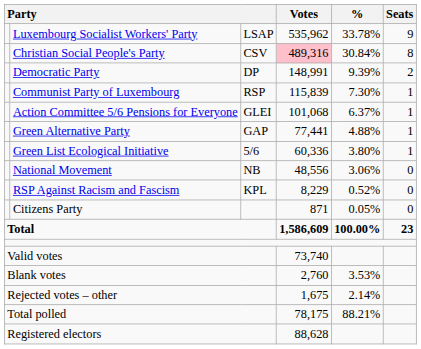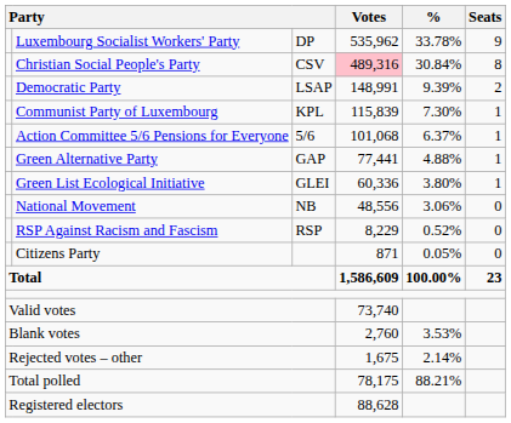 <table class="wikitable" border="1" style="text-align:right;">
 <tr>
 <th style="text-align:left;" valign=bottom colspan=3>Party</th>
 <th align=center valign=bottom width="50">Votes</th>
 <th align=center valign=bottom width="50">%</th>
 <th align=center>Seats</th>
 </tr>
 <tr>
 <td></td>
 <td align=left><a href='#'>Luxembourg Socialist Workers' Party</a></td>
-<td align=left>LSAP</td>
+<td align=left>DP</td>
 <td>535,962</td>
 <td>33.78%</td>
 <td>9</td>
 </tr>
 <tr>
 <td></td>
 <td align=left><a href='#'>Christian Social People's Party</a></td>
 <td align=left>CSV</td>
 <td style="background: pink;">489,316</td>
 <td>30.84%</td>
 <td>8</td>
 </tr>
 <tr>
 <td></td>
 <td align=left><a href='#'>Democratic Party</a></td>
-<td align=left>DP</td>
+<td align=left>LSAP</td>
 <td>148,991</td>
 <td>9.39%</td>
 <td>2</td>
 </tr>
 <tr>
 <td></td>
 <td align=left><a href='#'>Communist Party of Luxembourg</a></td>
-<td align=left>RSP</td>
+<td align=left>KPL</td>
 <td>115,839</td>
 <td>7.30%</td>
 <td>1</td>
 </tr>
 <tr>
 <td></td>
 <td align=left><a href='#'>Action Committee 5/6 Pensions for Everyone</a></td>
-<td align=left>GLEI</td>
+<td align=left>5/6</td>
 <td>101,068</td>
 <td>6.37%</td>
 <td>1</td>
 </tr>
 <tr>
 <td></td>
 <td align=left><a href='#'>Green Alternative Party</a></td>
 <td align=left>GAP</td>
 <td>77,441</td>
 <td>4.88%</td>
 <td>1</td>
 </tr>
 <tr>
 <td></td>
 <td align=left><a href='#'>Green List Ecological Initiative</a></td>
-<td align=left>5/6</td>
+<td align=left>GLEI</td>
 <td>60,336</td>
 <td>3.80%</td>
 <td>1</td>
 </tr>
 <tr>
 <td></td>
 <td align=left><a href='#'>National Movement</a></td>
 <td align=left>NB</td>
 <td>48,556</td>
 <td>3.06%</td>
 <td>0</td>
 </tr>
 <tr>
 <td></td>
 <td align=left><a href='#'>RSP Against Racism and Fascism</a></td>
-<td align=left>KPL</td>
+<td align=left>RSP</td>
 <td>8,229</td>
 <td>0.52%</td>
 <td>0</td>
 </tr>
 <tr>
 <td></td>
 <td align=left>Citizens Party</td>
 <td align=left></td>
 <td>871</td>
 <td>0.05%</td>
 <td>0</td>
 </tr>
 <tr style="font-weight:bold">
 <td align=left colspan=3>Total</td>
 <td>1,586,609</td>
 <td>100.00%</td>
 <td>23</td>
 </tr>
 <tr>
 <td colspan=6 height="2"></td>
 </tr>
 <tr>
 <td align=left colspan=3>Valid votes</td>
 <td>73,740</td>
 <td></td>
 <td></td>
 </tr>
 <tr>
 <td align=left colspan=3>Blank votes</td>
 <td>2,760</td>
 <td>3.53%</td>
 <td></td>
 </tr>
 <tr>
 <td align=left colspan=3>Rejected votes – other</td>
 <td>1,675</td>
 <td>2.14%</td>
 <td></td>
 </tr>
 <tr>
 <td align=left colspan=3>Total polled</td>
 <td>78,175</td>
 <td>88.21%</td>
 <td></td>
 </tr>
 <tr>
 <td align=left colspan=3>Registered electors</td>
 <td>88,628</td>
 <td></td>
 <td></td>
 </tr>
 </table>
